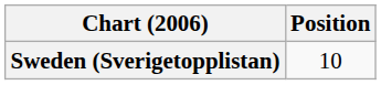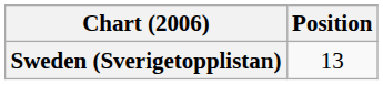 <table class="wikitable plainrowheaders" style="text-align:center">
 <tr>
 <th scope="col">Chart (2006)</th>
 <th scope="col">Position</th>
 </tr>
 <tr>
 <th scope="row">Sweden (Sverigetopplistan)</th>
-<td>10</td>
+<td>13</td>
 </tr>
 </table>
